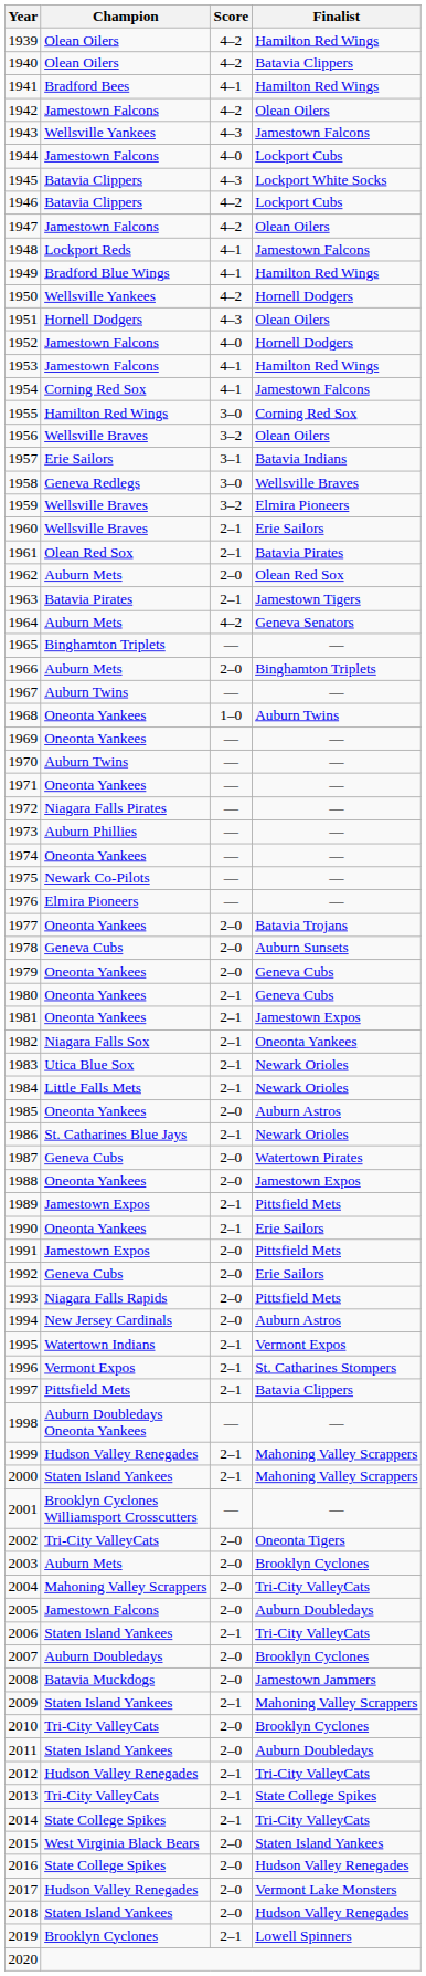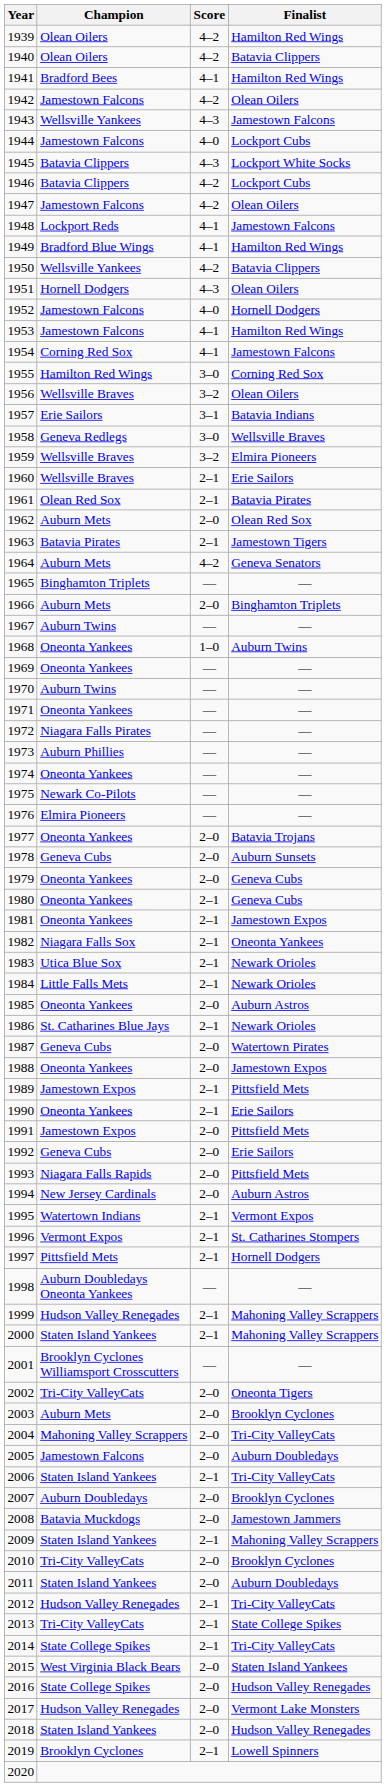 <table class="wikitable sortable" style="text-align:center;">
 <tr>
 <th>Year</th>
 <th>Champion</th>
 <th class="unsortable">Score</th>
 <th>Finalist</th>
 </tr>
 <tr>
 <td>1939</td>
 <td align=left><a href='#'>Olean Oilers</a></td>
 <td>4–2</td>
 <td align=left><a href='#'>Hamilton Red Wings</a></td>
 </tr>
 <tr>
 <td>1940</td>
 <td align=left><a href='#'>Olean Oilers</a></td>
 <td>4–2</td>
 <td align=left><a href='#'>Batavia Clippers</a></td>
 </tr>
 <tr>
 <td>1941</td>
 <td align=left><a href='#'>Bradford Bees</a></td>
 <td>4–1</td>
 <td align=left><a href='#'>Hamilton Red Wings</a></td>
 </tr>
 <tr>
 <td>1942</td>
 <td align=left><a href='#'>Jamestown Falcons</a></td>
 <td>4–2</td>
 <td align=left><a href='#'>Olean Oilers</a></td>
 </tr>
 <tr>
 <td>1943</td>
 <td align=left><a href='#'>Wellsville Yankees</a></td>
 <td>4–3</td>
 <td align=left><a href='#'>Jamestown Falcons</a></td>
 </tr>
 <tr>
 <td>1944</td>
 <td align=left><a href='#'>Jamestown Falcons</a></td>
 <td>4–0</td>
 <td align=left><a href='#'>Lockport Cubs</a></td>
 </tr>
 <tr>
 <td>1945</td>
 <td align=left><a href='#'>Batavia Clippers</a></td>
 <td>4–3</td>
 <td align=left><a href='#'>Lockport White Socks</a></td>
 </tr>
 <tr>
 <td>1946</td>
 <td align=left><a href='#'>Batavia Clippers</a></td>
 <td>4–2</td>
 <td align=left><a href='#'>Lockport Cubs</a></td>
 </tr>
 <tr>
 <td>1947</td>
 <td align=left><a href='#'>Jamestown Falcons</a></td>
 <td>4–2</td>
 <td align=left><a href='#'>Olean Oilers</a></td>
 </tr>
 <tr>
 <td>1948</td>
 <td align=left><a href='#'>Lockport Reds</a></td>
 <td>4–1</td>
 <td align=left><a href='#'>Jamestown Falcons</a></td>
 </tr>
 <tr>
 <td>1949</td>
 <td align=left><a href='#'>Bradford Blue Wings</a></td>
 <td>4–1</td>
 <td align=left><a href='#'>Hamilton Red Wings</a></td>
 </tr>
 <tr>
 <td>1950</td>
 <td align=left><a href='#'>Wellsville Yankees</a></td>
 <td>4–2</td>
-<td align=left><a href='#'>Hornell Dodgers</a></td>
+<td align=left><a href='#'>Batavia Clippers</a></td>
 </tr>
 <tr>
 <td>1951</td>
 <td align=left><a href='#'>Hornell Dodgers</a></td>
 <td>4–3</td>
 <td align=left><a href='#'>Olean Oilers</a></td>
 </tr>
 <tr>
 <td>1952</td>
 <td align=left><a href='#'>Jamestown Falcons</a></td>
 <td>4–0</td>
 <td align=left><a href='#'>Hornell Dodgers</a></td>
 </tr>
 <tr>
 <td>1953</td>
 <td align=left><a href='#'>Jamestown Falcons</a></td>
 <td>4–1</td>
 <td align=left><a href='#'>Hamilton Red Wings</a></td>
 </tr>
 <tr>
 <td>1954</td>
 <td align=left><a href='#'>Corning Red Sox</a></td>
 <td>4–1</td>
 <td align=left><a href='#'>Jamestown Falcons</a></td>
 </tr>
 <tr>
 <td>1955</td>
 <td align=left><a href='#'>Hamilton Red Wings</a></td>
 <td>3–0</td>
 <td align=left><a href='#'>Corning Red Sox</a></td>
 </tr>
 <tr>
 <td>1956</td>
 <td align=left><a href='#'>Wellsville Braves</a></td>
 <td>3–2</td>
 <td align=left><a href='#'>Olean Oilers</a></td>
 </tr>
 <tr>
 <td>1957</td>
 <td align=left><a href='#'>Erie Sailors</a></td>
 <td>3–1</td>
 <td align=left><a href='#'>Batavia Indians</a></td>
 </tr>
 <tr>
 <td>1958</td>
 <td align=left><a href='#'>Geneva Redlegs</a></td>
 <td>3–0</td>
 <td align=left><a href='#'>Wellsville Braves</a></td>
 </tr>
 <tr>
 <td>1959</td>
 <td align=left><a href='#'>Wellsville Braves</a></td>
 <td>3–2</td>
 <td align=left><a href='#'>Elmira Pioneers</a></td>
 </tr>
 <tr>
 <td>1960</td>
 <td align=left><a href='#'>Wellsville Braves</a></td>
 <td>2–1</td>
 <td align=left><a href='#'>Erie Sailors</a></td>
 </tr>
 <tr>
 <td>1961</td>
 <td align=left><a href='#'>Olean Red Sox</a></td>
 <td>2–1</td>
 <td align=left><a href='#'>Batavia Pirates</a></td>
 </tr>
 <tr>
 <td>1962</td>
 <td align=left><a href='#'>Auburn Mets</a></td>
 <td>2–0</td>
 <td align=left><a href='#'>Olean Red Sox</a></td>
 </tr>
 <tr>
 <td>1963</td>
 <td align=left><a href='#'>Batavia Pirates</a></td>
 <td>2–1</td>
 <td align=left><a href='#'>Jamestown Tigers</a></td>
 </tr>
 <tr>
 <td>1964</td>
 <td align=left><a href='#'>Auburn Mets</a></td>
 <td>4–2</td>
 <td align=left><a href='#'>Geneva Senators</a></td>
 </tr>
 <tr>
 <td>1965</td>
 <td align=left><a href='#'>Binghamton Triplets</a></td>
 <td>—</td>
 <td>—</td>
 </tr>
 <tr>
 <td>1966</td>
 <td align=left><a href='#'>Auburn Mets</a></td>
 <td>2–0</td>
 <td align=left><a href='#'>Binghamton Triplets</a></td>
 </tr>
 <tr>
 <td>1967</td>
 <td align=left><a href='#'>Auburn Twins</a></td>
 <td>—</td>
 <td>—</td>
 </tr>
 <tr>
 <td>1968</td>
 <td align=left><a href='#'>Oneonta Yankees</a></td>
 <td>1–0</td>
 <td align=left><a href='#'>Auburn Twins</a></td>
 </tr>
 <tr>
 <td>1969</td>
 <td align=left><a href='#'>Oneonta Yankees</a></td>
 <td>—</td>
 <td>—</td>
 </tr>
 <tr>
 <td>1970</td>
 <td align=left><a href='#'>Auburn Twins</a></td>
 <td>—</td>
 <td>—</td>
 </tr>
 <tr>
 <td>1971</td>
 <td align=left><a href='#'>Oneonta Yankees</a></td>
 <td>—</td>
 <td>—</td>
 </tr>
 <tr>
 <td>1972</td>
 <td align=left><a href='#'>Niagara Falls Pirates</a></td>
 <td>—</td>
 <td>—</td>
 </tr>
 <tr>
 <td>1973</td>
 <td align=left><a href='#'>Auburn Phillies</a></td>
 <td>—</td>
 <td>—</td>
 </tr>
 <tr>
 <td>1974</td>
 <td align=left><a href='#'>Oneonta Yankees</a></td>
 <td>—</td>
 <td>—</td>
 </tr>
 <tr>
 <td>1975</td>
 <td align=left><a href='#'>Newark Co-Pilots</a></td>
 <td>—</td>
 <td>—</td>
 </tr>
 <tr>
 <td>1976</td>
 <td align=left><a href='#'>Elmira Pioneers</a></td>
 <td>—</td>
 <td>—</td>
 </tr>
 <tr>
 <td>1977</td>
 <td align=left><a href='#'>Oneonta Yankees</a></td>
 <td>2–0</td>
 <td align=left><a href='#'>Batavia Trojans</a></td>
 </tr>
 <tr>
 <td>1978</td>
 <td align=left><a href='#'>Geneva Cubs</a></td>
 <td>2–0</td>
 <td align=left><a href='#'>Auburn Sunsets</a></td>
 </tr>
 <tr>
 <td>1979</td>
 <td align=left><a href='#'>Oneonta Yankees</a></td>
 <td>2–0</td>
 <td align=left><a href='#'>Geneva Cubs</a></td>
 </tr>
 <tr>
 <td>1980</td>
 <td align=left><a href='#'>Oneonta Yankees</a></td>
 <td>2–1</td>
 <td align=left><a href='#'>Geneva Cubs</a></td>
 </tr>
 <tr>
 <td>1981</td>
 <td align=left><a href='#'>Oneonta Yankees</a></td>
 <td>2–1</td>
 <td align=left><a href='#'>Jamestown Expos</a></td>
 </tr>
 <tr>
 <td>1982</td>
 <td align=left><a href='#'>Niagara Falls Sox</a></td>
 <td>2–1</td>
 <td align=left><a href='#'>Oneonta Yankees</a></td>
 </tr>
 <tr>
 <td>1983</td>
 <td align=left><a href='#'>Utica Blue Sox</a></td>
 <td>2–1</td>
 <td align=left><a href='#'>Newark Orioles</a></td>
 </tr>
 <tr>
 <td>1984</td>
 <td align=left><a href='#'>Little Falls Mets</a></td>
 <td>2–1</td>
 <td align=left><a href='#'>Newark Orioles</a></td>
 </tr>
 <tr>
 <td>1985</td>
 <td align=left><a href='#'>Oneonta Yankees</a></td>
 <td>2–0</td>
 <td align=left><a href='#'>Auburn Astros</a></td>
 </tr>
 <tr>
 <td>1986</td>
 <td align=left><a href='#'>St. Catharines Blue Jays</a></td>
 <td>2–1</td>
 <td align=left><a href='#'>Newark Orioles</a></td>
 </tr>
 <tr>
 <td>1987</td>
 <td align=left><a href='#'>Geneva Cubs</a></td>
 <td>2–0</td>
 <td align=left><a href='#'>Watertown Pirates</a></td>
 </tr>
 <tr>
 <td>1988</td>
 <td align=left><a href='#'>Oneonta Yankees</a></td>
 <td>2–0</td>
 <td align=left><a href='#'>Jamestown Expos</a></td>
 </tr>
 <tr>
 <td>1989</td>
 <td align=left><a href='#'>Jamestown Expos</a></td>
 <td>2–1</td>
 <td align=left><a href='#'>Pittsfield Mets</a></td>
 </tr>
 <tr>
 <td>1990</td>
 <td align=left><a href='#'>Oneonta Yankees</a></td>
 <td>2–1</td>
 <td align=left><a href='#'>Erie Sailors</a></td>
 </tr>
 <tr>
 <td>1991</td>
 <td align=left><a href='#'>Jamestown Expos</a></td>
 <td>2–0</td>
 <td align=left><a href='#'>Pittsfield Mets</a></td>
 </tr>
 <tr>
 <td>1992</td>
 <td align=left><a href='#'>Geneva Cubs</a></td>
 <td>2–0</td>
 <td align=left><a href='#'>Erie Sailors</a></td>
 </tr>
 <tr>
 <td>1993</td>
 <td align=left><a href='#'>Niagara Falls Rapids</a></td>
 <td>2–0</td>
 <td align=left><a href='#'>Pittsfield Mets</a></td>
 </tr>
 <tr>
 <td>1994</td>
 <td align=left><a href='#'>New Jersey Cardinals</a></td>
 <td>2–0</td>
 <td align=left><a href='#'>Auburn Astros</a></td>
 </tr>
 <tr>
 <td>1995</td>
 <td align=left><a href='#'>Watertown Indians</a></td>
 <td>2–1</td>
 <td align=left><a href='#'>Vermont Expos</a></td>
 </tr>
 <tr>
 <td>1996</td>
 <td align=left><a href='#'>Vermont Expos</a></td>
 <td>2–1</td>
 <td align=left><a href='#'>St. Catharines Stompers</a></td>
 </tr>
 <tr>
 <td>1997</td>
 <td align=left><a href='#'>Pittsfield Mets</a></td>
 <td>2–1</td>
-<td align=left><a href='#'>Batavia Clippers</a></td>
+<td align=left><a href='#'>Hornell Dodgers</a></td>
 </tr>
 <tr>
 <td>1998</td>
 <td align=left><a href='#'>Auburn Doubledays</a><br><a href='#'>Oneonta Yankees</a></td>
 <td>—</td>
 <td>—</td>
 </tr>
 <tr>
 <td>1999</td>
 <td align=left><a href='#'>Hudson Valley Renegades</a></td>
 <td>2–1</td>
 <td align=left><a href='#'>Mahoning Valley Scrappers</a></td>
 </tr>
 <tr>
 <td>2000</td>
 <td align=left><a href='#'>Staten Island Yankees</a></td>
 <td>2–1</td>
 <td align=left><a href='#'>Mahoning Valley Scrappers</a></td>
 </tr>
 <tr>
 <td>2001</td>
 <td align=left><a href='#'>Brooklyn Cyclones</a><br><a href='#'>Williamsport Crosscutters</a></td>
 <td>—</td>
 <td>—</td>
 </tr>
 <tr>
 <td>2002</td>
 <td align=left><a href='#'>Tri-City ValleyCats</a></td>
 <td>2–0</td>
 <td align=left><a href='#'>Oneonta Tigers</a></td>
 </tr>
 <tr>
 <td>2003</td>
 <td align=left><a href='#'>Auburn Mets</a></td>
 <td>2–0</td>
 <td align=left><a href='#'>Brooklyn Cyclones</a></td>
 </tr>
 <tr>
 <td>2004</td>
 <td align=left><a href='#'>Mahoning Valley Scrappers</a></td>
 <td>2–0</td>
 <td align=left><a href='#'>Tri-City ValleyCats</a></td>
 </tr>
 <tr>
 <td>2005</td>
 <td align=left><a href='#'>Jamestown Falcons</a></td>
 <td>2–0</td>
 <td align=left><a href='#'>Auburn Doubledays</a></td>
 </tr>
 <tr>
 <td>2006</td>
 <td align=left><a href='#'>Staten Island Yankees</a></td>
 <td>2–1</td>
 <td align=left><a href='#'>Tri-City ValleyCats</a></td>
 </tr>
 <tr>
 <td>2007</td>
 <td align=left><a href='#'>Auburn Doubledays</a></td>
 <td>2–0</td>
 <td align=left><a href='#'>Brooklyn Cyclones</a></td>
 </tr>
 <tr>
 <td>2008</td>
 <td align=left><a href='#'>Batavia Muckdogs</a></td>
 <td>2–0</td>
 <td align=left><a href='#'>Jamestown Jammers</a></td>
 </tr>
 <tr>
 <td>2009</td>
 <td align=left><a href='#'>Staten Island Yankees</a></td>
 <td>2–1</td>
 <td align=left><a href='#'>Mahoning Valley Scrappers</a></td>
 </tr>
 <tr>
 <td>2010</td>
 <td align=left><a href='#'>Tri-City ValleyCats</a></td>
 <td>2–0</td>
 <td align=left><a href='#'>Brooklyn Cyclones</a></td>
 </tr>
 <tr>
 <td>2011</td>
 <td align=left><a href='#'>Staten Island Yankees</a></td>
 <td>2–0</td>
 <td align=left><a href='#'>Auburn Doubledays</a></td>
 </tr>
 <tr>
 <td>2012</td>
 <td align=left><a href='#'>Hudson Valley Renegades</a></td>
 <td>2–1</td>
 <td align=left><a href='#'>Tri-City ValleyCats</a></td>
 </tr>
 <tr>
 <td>2013</td>
 <td align=left><a href='#'>Tri-City ValleyCats</a></td>
 <td>2–1</td>
 <td align=left><a href='#'>State College Spikes</a></td>
 </tr>
 <tr>
 <td>2014</td>
 <td align=left><a href='#'>State College Spikes</a></td>
 <td>2–1</td>
 <td align=left><a href='#'>Tri-City ValleyCats</a></td>
 </tr>
 <tr>
 <td>2015</td>
 <td align=left><a href='#'>West Virginia Black Bears</a></td>
 <td>2–0</td>
 <td align=left><a href='#'>Staten Island Yankees</a></td>
 </tr>
 <tr>
 <td>2016</td>
 <td align=left><a href='#'>State College Spikes</a></td>
 <td>2–0</td>
 <td align=left><a href='#'>Hudson Valley Renegades</a></td>
 </tr>
 <tr>
 <td>2017</td>
 <td align=left><a href='#'>Hudson Valley Renegades</a></td>
 <td>2–0</td>
 <td align=left><a href='#'>Vermont Lake Monsters</a></td>
 </tr>
 <tr>
 <td>2018</td>
 <td align=left><a href='#'>Staten Island Yankees</a></td>
 <td>2–0</td>
 <td align=left><a href='#'>Hudson Valley Renegades</a></td>
 </tr>
 <tr>
 <td>2019</td>
 <td align=left><a href='#'>Brooklyn Cyclones</a></td>
 <td>2–1</td>
 <td align=left><a href='#'>Lowell Spinners</a></td>
 </tr>
 <tr>
 <td>2020</td>
 <td align=center colspan="3"></td>
 </tr>
 </table>
